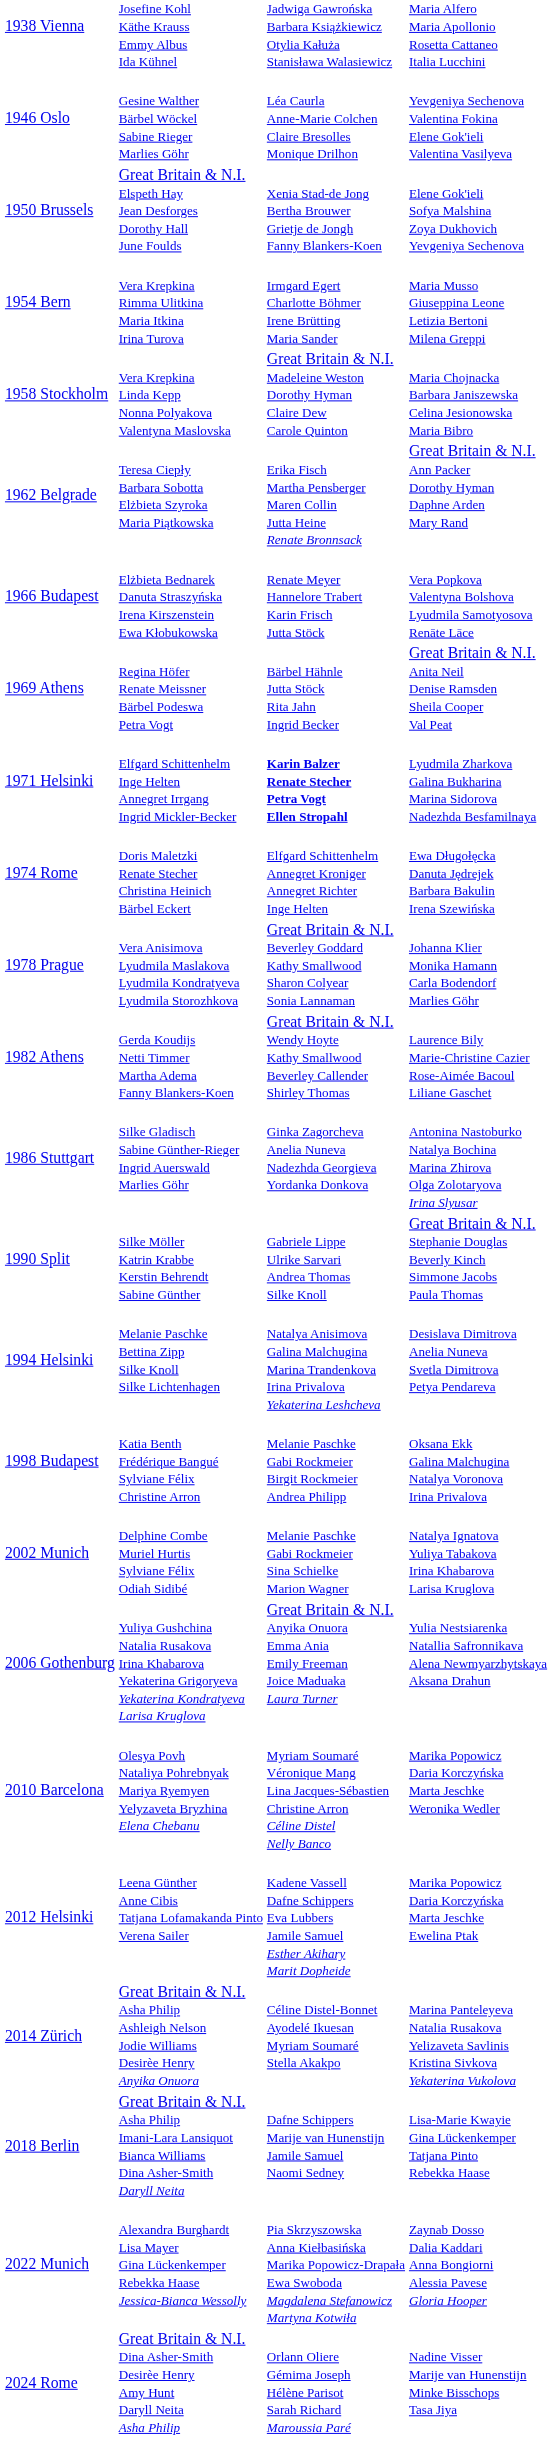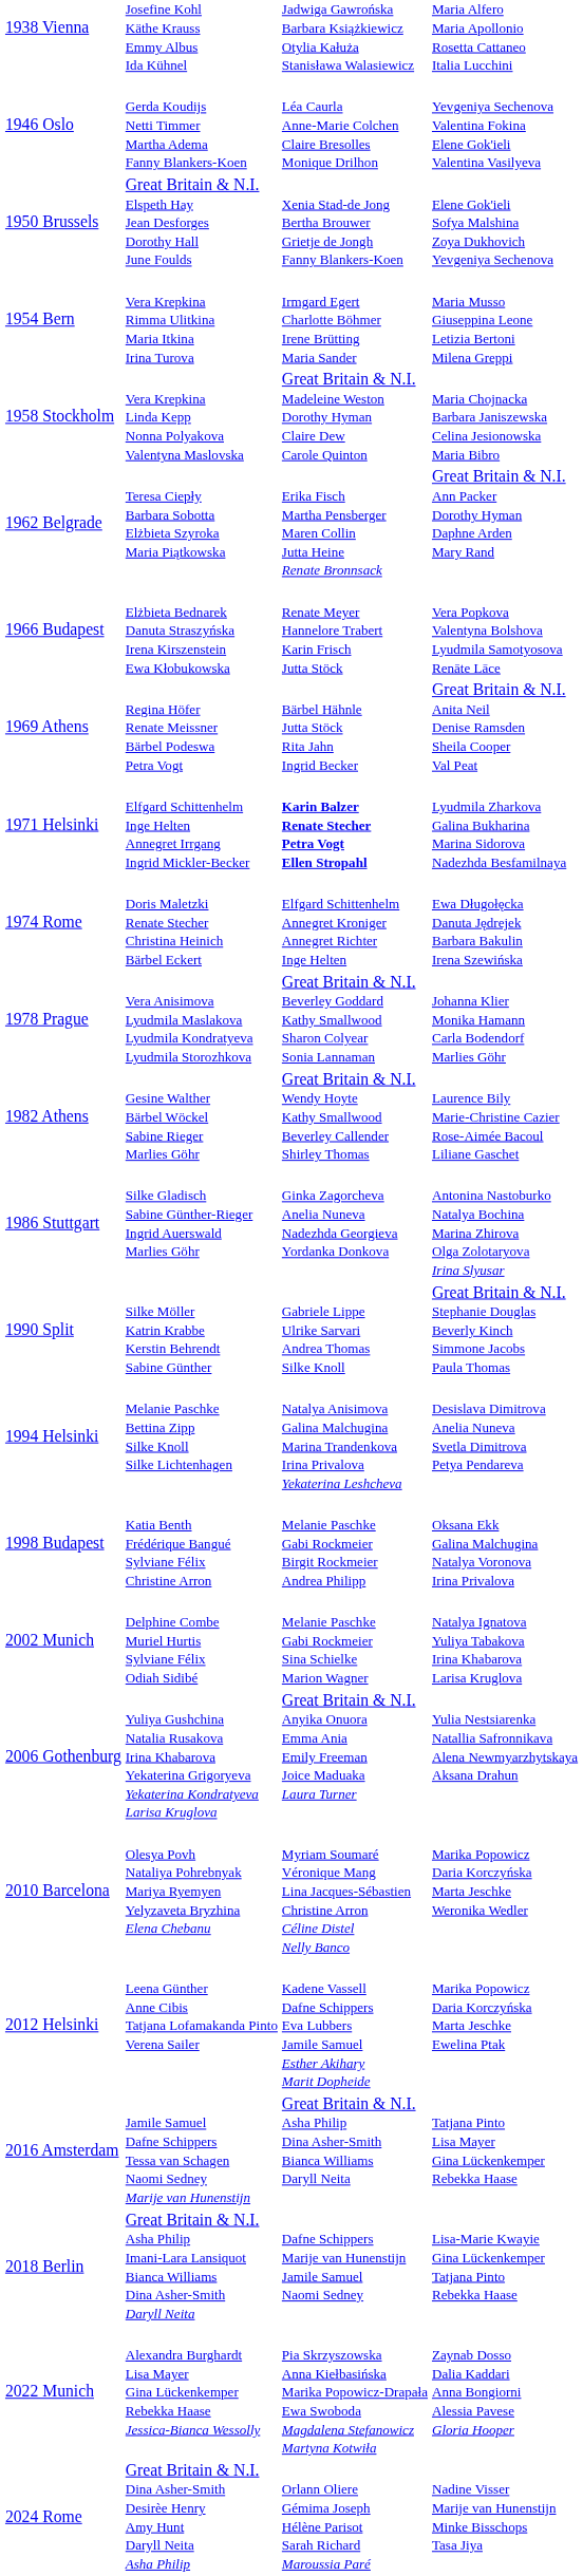 <table>
 <tr>
 <td><a href='#'>1938 Vienna</a><br></td>
 <td><small><br><a href='#'>Josefine Kohl</a><br><a href='#'>Käthe Krauss</a><br><a href='#'>Emmy Albus</a><br><a href='#'>Ida Kühnel</a></small></td>
 <td><small><br><a href='#'>Jadwiga Gawrońska</a><br><a href='#'>Barbara Książkiewicz</a><br><a href='#'>Otylia Kałuża</a><br><a href='#'>Stanisława Walasiewicz</a></small></td>
 <td><small><br><a href='#'>Maria Alfero</a><br><a href='#'>Maria Apollonio</a><br><a href='#'>Rosetta Cattaneo</a><br><a href='#'>Italia Lucchini</a></small></td>
 </tr>
 <tr>
 <td><a href='#'>1946 Oslo</a><br></td>
-<td><small><br><a href='#'>Gesine Walther</a><br><a href='#'>Bärbel Wöckel</a><br><a href='#'>Sabine Rieger</a><br><a href='#'>Marlies Göhr</a></small></td>
+<td><small><br><a href='#'>Gerda Koudijs</a><br><a href='#'>Netti Timmer</a><br><a href='#'>Martha Adema</a><br><a href='#'>Fanny Blankers-Koen</a></small></td>
 <td><small><br><a href='#'>Léa Caurla</a><br><a href='#'>Anne-Marie Colchen</a><br><a href='#'>Claire Bresolles</a><br><a href='#'>Monique Drilhon</a></small></td>
 <td><small><br><a href='#'>Yevgeniya Sechenova</a><br><a href='#'>Valentina Fokina</a><br><a href='#'>Elene Gok'ieli</a><br><a href='#'>Valentina Vasilyeva</a></small></td>
 </tr>
 <tr>
 <td><a href='#'>1950 Brussels</a><br></td>
 <td> <a href='#'>Great Britain & N.I.</a><small><br><a href='#'>Elspeth Hay</a><br><a href='#'>Jean Desforges</a><br><a href='#'>Dorothy Hall</a><br><a href='#'>June Foulds</a></small></td>
 <td><small><br><a href='#'>Xenia Stad-de Jong</a><br><a href='#'>Bertha Brouwer</a><br><a href='#'>Grietje de Jongh</a><br><a href='#'>Fanny Blankers-Koen</a></small></td>
 <td><small><br><a href='#'>Elene Gok'ieli</a><br><a href='#'>Sofya Malshina</a><br><a href='#'>Zoya Dukhovich</a><br><a href='#'>Yevgeniya Sechenova</a></small></td>
 </tr>
 <tr>
 <td><a href='#'>1954 Bern</a><br></td>
 <td><small><br><a href='#'>Vera Krepkina</a><br><a href='#'>Rimma Ulitkina</a><br><a href='#'>Maria Itkina</a><br><a href='#'>Irina Turova</a></small></td>
 <td><small><br><a href='#'>Irmgard Egert</a><br><a href='#'>Charlotte Böhmer</a><br><a href='#'>Irene Brütting</a><br><a href='#'>Maria Sander</a></small></td>
 <td><small><br><a href='#'>Maria Musso</a><br><a href='#'>Giuseppina Leone</a><br><a href='#'>Letizia Bertoni</a><br><a href='#'>Milena Greppi</a></small></td>
 </tr>
 <tr>
 <td><a href='#'>1958 Stockholm</a><br></td>
 <td><small><br><a href='#'>Vera Krepkina</a><br><a href='#'>Linda Kepp</a><br><a href='#'>Nonna Polyakova</a><br><a href='#'>Valentyna Maslovska</a></small></td>
 <td> <a href='#'>Great Britain & N.I.</a><small><br><a href='#'>Madeleine Weston</a><br><a href='#'>Dorothy Hyman</a><br><a href='#'>Claire Dew</a><br><a href='#'>Carole Quinton</a></small></td>
 <td><small><br><a href='#'>Maria Chojnacka</a><br><a href='#'>Barbara Janiszewska</a><br><a href='#'>Celina Jesionowska</a><br><a href='#'>Maria Bibro</a></small></td>
 </tr>
 <tr>
 <td><a href='#'>1962 Belgrade</a><br></td>
 <td valign="top"><small><br><a href='#'>Teresa Ciepły</a><br><a href='#'>Barbara Sobotta</a><br><a href='#'>Elżbieta Szyroka</a><br><a href='#'>Maria Piątkowska</a></small></td>
 <td><small><br><a href='#'>Erika Fisch</a><br><a href='#'>Martha Pensberger</a><br><a href='#'>Maren Collin</a><br><a href='#'>Jutta Heine</a><br><em><a href='#'>Renate Bronnsack</a></em></small></td>
 <td valign="top"> <a href='#'>Great Britain & N.I.</a><small><br><a href='#'>Ann Packer</a><br><a href='#'>Dorothy Hyman</a><br><a href='#'>Daphne Arden</a><br><a href='#'>Mary Rand</a></small></td>
 </tr>
 <tr>
 <td><a href='#'>1966 Budapest</a><br></td>
 <td><small><br><a href='#'>Elżbieta Bednarek</a><br><a href='#'>Danuta Straszyńska</a><br><a href='#'>Irena Kirszenstein</a><br><a href='#'>Ewa Kłobukowska</a></small></td>
 <td><small><br><a href='#'>Renate Meyer</a><br><a href='#'>Hannelore Trabert</a><br><a href='#'>Karin Frisch</a><br><a href='#'>Jutta Stöck</a></small></td>
 <td><small><br><a href='#'>Vera Popkova</a><br><a href='#'>Valentyna Bolshova</a><br><a href='#'>Lyudmila Samotyosova</a><br><a href='#'>Renāte Lāce</a></small></td>
 </tr>
 <tr>
 <td><a href='#'>1969 Athens</a><br></td>
 <td><small><br><a href='#'>Regina Höfer</a><br><a href='#'>Renate Meissner</a><br><a href='#'>Bärbel Podeswa</a><br><a href='#'>Petra Vogt</a></small></td>
 <td><small><br><a href='#'>Bärbel Hähnle</a><br><a href='#'>Jutta Stöck</a><br><a href='#'>Rita Jahn</a><br><a href='#'>Ingrid Becker</a></small></td>
 <td> <a href='#'>Great Britain & N.I.</a><small><br><a href='#'>Anita Neil</a><br><a href='#'>Denise Ramsden</a><br><a href='#'>Sheila Cooper</a><br><a href='#'>Val Peat</a></small></td>
 </tr>
 <tr>
 <td><a href='#'>1971 Helsinki</a><br></td>
 <td><small><br><a href='#'>Elfgard Schittenhelm</a><br><a href='#'>Inge Helten</a><br><a href='#'>Annegret Irrgang</a><br><a href='#'>Ingrid Mickler-Becker</a></small></td>
 <td><strong><small><br><a href='#'>Karin Balzer</a><br><a href='#'>Renate Stecher</a><br><a href='#'>Petra Vogt</a><br><a href='#'>Ellen Stropahl</a></small></strong></td>
 <td><small><br><a href='#'>Lyudmila Zharkova</a><br><a href='#'>Galina Bukharina</a><br><a href='#'>Marina Sidorova</a><br><a href='#'>Nadezhda Besfamilnaya</a></small></td>
 </tr>
 <tr>
 <td><a href='#'>1974 Rome</a><br></td>
 <td><small><br><a href='#'>Doris Maletzki</a><br><a href='#'>Renate Stecher</a><br><a href='#'>Christina Heinich</a><br><a href='#'>Bärbel Eckert</a></small></td>
 <td><small><br><a href='#'>Elfgard Schittenhelm</a><br><a href='#'>Annegret Kroniger</a><br><a href='#'>Annegret Richter</a><br><a href='#'>Inge Helten</a></small></td>
 <td><small><br><a href='#'>Ewa Długołęcka</a><br><a href='#'>Danuta Jędrejek</a><br><a href='#'>Barbara Bakulin</a><br><a href='#'>Irena Szewińska</a></small></td>
 </tr>
 <tr>
 <td><a href='#'>1978 Prague</a><br></td>
 <td><small><br><a href='#'>Vera Anisimova</a><br><a href='#'>Lyudmila Maslakova</a><br><a href='#'>Lyudmila Kondratyeva</a><br><a href='#'>Lyudmila Storozhkova</a></small></td>
 <td> <a href='#'>Great Britain & N.I.</a><small><br><a href='#'>Beverley Goddard</a><br><a href='#'>Kathy Smallwood</a><br><a href='#'>Sharon Colyear</a><br><a href='#'>Sonia Lannaman</a></small></td>
 <td><small><br><a href='#'>Johanna Klier</a><br><a href='#'>Monika Hamann</a><br><a href='#'>Carla Bodendorf</a><br><a href='#'>Marlies Göhr</a></small></td>
 </tr>
 <tr>
 <td><a href='#'>1982 Athens</a><br></td>
-<td><small><br><a href='#'>Gerda Koudijs</a><br><a href='#'>Netti Timmer</a><br><a href='#'>Martha Adema</a><br><a href='#'>Fanny Blankers-Koen</a></small></td>
+<td><small><br><a href='#'>Gesine Walther</a><br><a href='#'>Bärbel Wöckel</a><br><a href='#'>Sabine Rieger</a><br><a href='#'>Marlies Göhr</a></small></td>
 <td> <a href='#'>Great Britain & N.I.</a><small><br><a href='#'>Wendy Hoyte</a><br><a href='#'>Kathy Smallwood</a><br><a href='#'>Beverley Callender</a><br><a href='#'>Shirley Thomas</a></small></td>
 <td><small><br><a href='#'>Laurence Bily</a><br><a href='#'>Marie-Christine Cazier</a><br><a href='#'>Rose-Aimée Bacoul</a><br><a href='#'>Liliane Gaschet</a></small></td>
 </tr>
 <tr>
 <td><a href='#'>1986 Stuttgart</a><br></td>
 <td valign="top"><small><br><a href='#'>Silke Gladisch</a><br><a href='#'>Sabine Günther-Rieger</a><br><a href='#'>Ingrid Auerswald</a><br><a href='#'>Marlies Göhr</a></small></td>
 <td valign="top"><small><br><a href='#'>Ginka Zagorcheva</a><br><a href='#'>Anelia Nuneva</a><br><a href='#'>Nadezhda Georgieva</a><br><a href='#'>Yordanka Donkova</a></small></td>
 <td><small><br><a href='#'>Antonina Nastoburko</a><br><a href='#'>Natalya Bochina</a><br><a href='#'>Marina Zhirova</a><br><a href='#'>Olga Zolotaryova</a><br><em><a href='#'>Irina Slyusar</a></em></small></td>
 </tr>
 <tr>
 <td><a href='#'>1990 Split</a><br></td>
 <td><small><br><a href='#'>Silke Möller</a><br><a href='#'>Katrin Krabbe</a><br><a href='#'>Kerstin Behrendt</a><br><a href='#'>Sabine Günther</a></small></td>
 <td><small><br><a href='#'>Gabriele Lippe</a><br><a href='#'>Ulrike Sarvari</a><br><a href='#'>Andrea Thomas</a><br><a href='#'>Silke Knoll</a></small></td>
 <td> <a href='#'>Great Britain & N.I.</a><small><br><a href='#'>Stephanie Douglas</a><br><a href='#'>Beverly Kinch</a><br><a href='#'>Simmone Jacobs</a><br><a href='#'>Paula Thomas</a></small></td>
 </tr>
 <tr>
 <td><a href='#'>1994 Helsinki</a><br></td>
 <td valign="top"><small><br><a href='#'>Melanie Paschke</a><br><a href='#'>Bettina Zipp</a><br><a href='#'>Silke Knoll</a><br><a href='#'>Silke Lichtenhagen</a></small></td>
 <td><small><br><a href='#'>Natalya Anisimova</a><br><a href='#'>Galina Malchugina</a><br><a href='#'>Marina Trandenkova</a><br><a href='#'>Irina Privalova</a><br><em><a href='#'>Yekaterina Leshcheva</a></em></small></td>
 <td valign="top"><small><br><a href='#'>Desislava Dimitrova</a><br><a href='#'>Anelia Nuneva</a><br><a href='#'>Svetla Dimitrova</a><br><a href='#'>Petya Pendareva</a></small></td>
 </tr>
 <tr>
 <td><a href='#'>1998 Budapest</a><br></td>
 <td><small><br><a href='#'>Katia Benth</a><br><a href='#'>Frédérique Bangué</a><br><a href='#'>Sylviane Félix</a><br><a href='#'>Christine Arron</a></small></td>
 <td><small><br><a href='#'>Melanie Paschke</a><br><a href='#'>Gabi Rockmeier</a><br><a href='#'>Birgit Rockmeier</a><br><a href='#'>Andrea Philipp</a></small></td>
 <td><small><br><a href='#'>Oksana Ekk</a><br><a href='#'>Galina Malchugina</a><br><a href='#'>Natalya Voronova</a><br><a href='#'>Irina Privalova</a></small></td>
 </tr>
 <tr>
 <td><a href='#'>2002 Munich</a><br></td>
 <td><small><br><a href='#'>Delphine Combe</a><br><a href='#'>Muriel Hurtis</a><br><a href='#'>Sylviane Félix</a><br><a href='#'>Odiah Sidibé</a></small></td>
 <td><small><br><a href='#'>Melanie Paschke</a><br><a href='#'>Gabi Rockmeier</a><br><a href='#'>Sina Schielke</a><br><a href='#'>Marion Wagner</a></small></td>
 <td><small><br><a href='#'>Natalya Ignatova</a><br><a href='#'>Yuliya Tabakova</a><br><a href='#'>Irina Khabarova</a><br><a href='#'>Larisa Kruglova</a></small></td>
 </tr>
 <tr>
 <td><a href='#'>2006 Gothenburg</a><br></td>
 <td><small><br><a href='#'>Yuliya Gushchina</a><br><a href='#'>Natalia Rusakova</a><br><a href='#'>Irina Khabarova</a><br><a href='#'>Yekaterina Grigoryeva</a><br><em><a href='#'>Yekaterina Kondratyeva</a></em><br><em><a href='#'>Larisa Kruglova</a></em></small></td>
 <td valign="top"> <a href='#'>Great Britain & N.I.</a><small><br><a href='#'>Anyika Onuora</a><br><a href='#'>Emma Ania</a><br><a href='#'>Emily Freeman</a><br><a href='#'>Joice Maduaka</a><br><em><a href='#'>Laura Turner</a></em></small></td>
 <td valign="top"><small><br><a href='#'>Yulia Nestsiarenka</a><br><a href='#'>Natallia Safronnikava</a><br><a href='#'>Alena Newmyarzhytskaya</a><br><a href='#'>Aksana Drahun</a></small></td>
 </tr>
 <tr>
 <td><a href='#'>2010 Barcelona</a><br></td>
 <td valign="top"><small><br><a href='#'>Olesya Povh</a><br><a href='#'>Nataliya Pohrebnyak</a><br><a href='#'>Mariya Ryemyen</a><br><a href='#'>Yelyzaveta Bryzhina</a><br><em><a href='#'>Elena Chebanu</a></em></small></td>
 <td><small><br><a href='#'>Myriam Soumaré</a><br><a href='#'>Véronique Mang</a><br><a href='#'>Lina Jacques-Sébastien</a><br><a href='#'>Christine Arron</a><br><em><a href='#'>Céline Distel</a></em><br><em><a href='#'>Nelly Banco</a></em></small></td>
 <td valign="top"><small><br><a href='#'>Marika Popowicz</a><br><a href='#'>Daria Korczyńska</a><br><a href='#'>Marta Jeschke</a><br><a href='#'>Weronika Wedler</a></small></td>
 </tr>
 <tr>
 <td><a href='#'>2012 Helsinki</a><br></td>
 <td valign="top"><small><br><a href='#'>Leena Günther</a><br><a href='#'>Anne Cibis</a><br><a href='#'>Tatjana Lofamakanda Pinto</a><br><a href='#'>Verena Sailer</a></small></td>
 <td><small><br><a href='#'>Kadene Vassell</a><br><a href='#'>Dafne Schippers</a><br><a href='#'>Eva Lubbers</a><br><a href='#'>Jamile Samuel</a><br><em><a href='#'>Esther Akihary</a></em><br><em><a href='#'>Marit Dopheide</a></em></small></td>
 <td valign="top"><small><br><a href='#'>Marika Popowicz</a><br><a href='#'>Daria Korczyńska</a><br><a href='#'>Marta Jeschke</a><br><a href='#'>Ewelina Ptak</a></small></td>
 </tr>
 <tr>
-<td><a href='#'>2014 Zürich</a><br></td>
-<td> <a href='#'>Great Britain & N.I.</a><small><br><a href='#'>Asha Philip</a><br><a href='#'>Ashleigh Nelson</a><br><a href='#'>Jodie Williams</a><br><a href='#'>Desirèe Henry</a><br><em><a href='#'>Anyika Onuora</a></em></small></td>
-<td valign="top"><small><br><a href='#'>Céline Distel-Bonnet</a><br><a href='#'>Ayodelé Ikuesan</a><br><a href='#'>Myriam Soumaré</a><br><a href='#'>Stella Akakpo</a></small></td>
-<td><small><br><a href='#'>Marina Panteleyeva</a><br><a href='#'>Natalia Rusakova</a><br><a href='#'>Yelizaveta Savlinis</a><br><a href='#'>Kristina Sivkova</a><br><em><a href='#'>Yekaterina Vukolova</a></em></small></td>
+<td><a href='#'>2016 Amsterdam</a><br></td>
+<td><small><br><a href='#'>Jamile Samuel</a><br><a href='#'>Dafne Schippers</a><br><a href='#'>Tessa van Schagen</a><br><a href='#'>Naomi Sedney</a><br><em><a href='#'>Marije van Hunenstijn</a></em></small></td>
+<td valign="top"> <a href='#'>Great Britain & N.I.</a><small><br><a href='#'>Asha Philip</a><br><a href='#'>Dina Asher-Smith</a><br><a href='#'>Bianca Williams</a><br><a href='#'>Daryll Neita</a></small></td>
+<td valign="top"><small><br><a href='#'>Tatjana Pinto</a><br><a href='#'>Lisa Mayer</a><br><a href='#'>Gina Lückenkemper</a><br><a href='#'>Rebekka Haase</a></small></td>
 </tr>
 <tr>
 <td><a href='#'>2018 Berlin</a><br></td>
 <td> <a href='#'>Great Britain & N.I.</a><small><br><a href='#'>Asha Philip</a><br><a href='#'>Imani-Lara Lansiquot</a><br><a href='#'>Bianca Williams</a><br><a href='#'>Dina Asher-Smith</a><br><em><a href='#'>Daryll Neita</a></em></small></td>
 <td valign="top"><small><br><a href='#'>Dafne Schippers</a><br><a href='#'>Marije van Hunenstijn</a><br><a href='#'>Jamile Samuel</a><br><a href='#'>Naomi Sedney</a></small></td>
 <td valign="top"><small><br><a href='#'>Lisa-Marie Kwayie</a><br><a href='#'>Gina Lückenkemper</a><br><a href='#'>Tatjana Pinto</a><br><a href='#'>Rebekka Haase</a></small></td>
 </tr>
 <tr>
 <td><a href='#'>2022 Munich</a><br></td>
 <td valign="top"><small><br><a href='#'>Alexandra Burghardt</a><br><a href='#'>Lisa Mayer</a><br><a href='#'>Gina Lückenkemper</a><br><a href='#'>Rebekka Haase</a><br><em><a href='#'>Jessica-Bianca Wessolly</a></em></small></td>
 <td><small><br><a href='#'>Pia Skrzyszowska</a><br><a href='#'>Anna Kiełbasińska</a><br><a href='#'>Marika Popowicz-Drapała</a><br><a href='#'>Ewa Swoboda</a><br><em><a href='#'>Magdalena Stefanowicz</a></em><br><em><a href='#'>Martyna Kotwiła</a></em></small></td>
 <td valign="top"><small><br><a href='#'>Zaynab Dosso</a><br><a href='#'>Dalia Kaddari</a><br><a href='#'>Anna Bongiorni</a><br><a href='#'>Alessia Pavese</a><br><em><a href='#'>Gloria Hooper</a></em></small></td>
 </tr>
 <tr>
 <td><a href='#'>2024 Rome</a><br></td>
 <td> <a href='#'>Great Britain & N.I.</a><small><br><a href='#'>Dina Asher-Smith</a><br><a href='#'>Desirèe Henry</a><br><a href='#'>Amy Hunt</a><br><a href='#'>Daryll Neita</a><br><em><a href='#'>Asha Philip</a></em></small></td>
 <td><small><br><a href='#'>Orlann Oliere</a><br><a href='#'>Gémima Joseph</a><br><a href='#'>Hélène Parisot</a><br><a href='#'>Sarah Richard</a><br><em><a href='#'>Maroussia Paré</a></em></small></td>
 <td valign="top"><small><br><a href='#'>Nadine Visser</a><br><a href='#'>Marije van Hunenstijn</a><br><a href='#'>Minke Bisschops</a><br><a href='#'>Tasa Jiya</a></small></td>
 </tr>
 </table>
